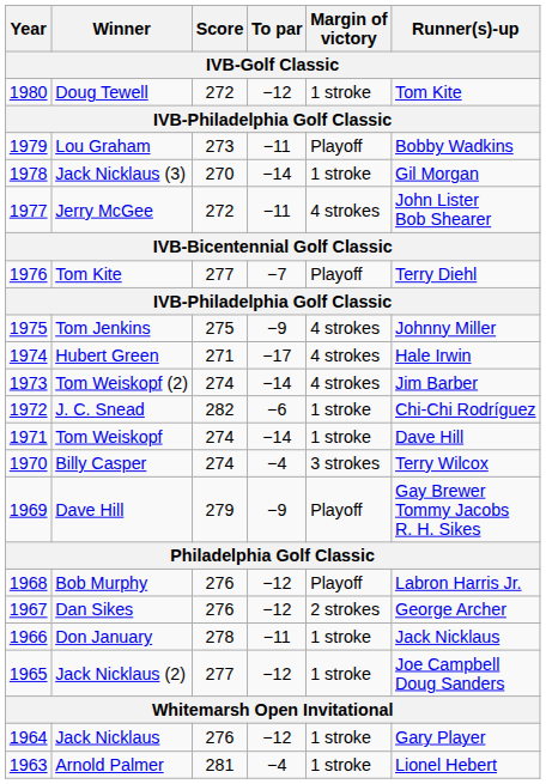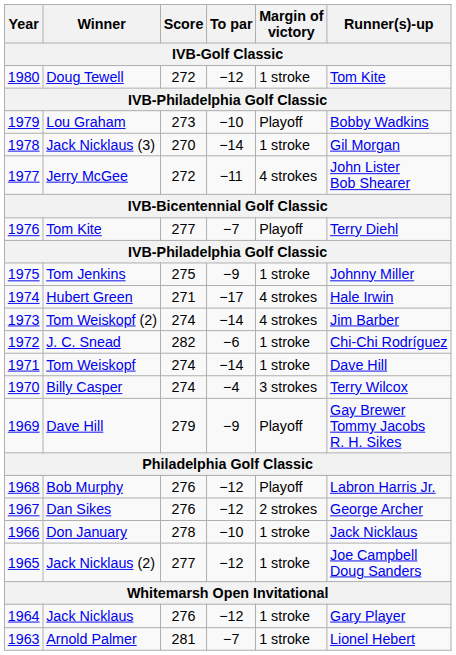 <table class=wikitable style="font-size:95%">
 <tr>
 <th>Year</th>
 <th>Winner</th>
 <th>Score</th>
 <th>To par</th>
 <th>Margin of<br>victory</th>
 <th>Runner(s)-up</th>
 </tr>
 <tr>
 <th colspan=7>IVB-Golf Classic</th>
 </tr>
 <tr>
 <td><a href='#'>1980</a></td>
 <td> <a href='#'>Doug Tewell</a></td>
 <td align=center>272</td>
 <td align=center>−12</td>
 <td>1 stroke</td>
 <td> <a href='#'>Tom Kite</a></td>
 </tr>
 <tr>
 <th colspan=7>IVB-Philadelphia Golf Classic</th>
 </tr>
 <tr>
 <td><a href='#'>1979</a></td>
 <td> <a href='#'>Lou Graham</a></td>
 <td align=center>273</td>
-<td align=center>−11</td>
+<td align=center>−10</td>
 <td>Playoff</td>
 <td> <a href='#'>Bobby Wadkins</a></td>
 </tr>
 <tr>
 <td><a href='#'>1978</a></td>
 <td> <a href='#'>Jack Nicklaus</a> (3)</td>
 <td align=center>270</td>
 <td align=center>−14</td>
 <td>1 stroke</td>
 <td> <a href='#'>Gil Morgan</a></td>
 </tr>
 <tr>
 <td><a href='#'>1977</a></td>
 <td> <a href='#'>Jerry McGee</a></td>
 <td align=center>272</td>
 <td align=center>−11</td>
 <td>4 strokes</td>
 <td> <a href='#'>John Lister</a><br> <a href='#'>Bob Shearer</a></td>
 </tr>
 <tr>
 <th colspan=7>IVB-Bicentennial Golf Classic</th>
 </tr>
 <tr>
 <td><a href='#'>1976</a></td>
 <td> <a href='#'>Tom Kite</a></td>
 <td align=center>277</td>
 <td align=center>−7</td>
 <td>Playoff</td>
 <td> <a href='#'>Terry Diehl</a></td>
 </tr>
 <tr>
 <th colspan=7>IVB-Philadelphia Golf Classic</th>
 </tr>
 <tr>
 <td><a href='#'>1975</a></td>
 <td> <a href='#'>Tom Jenkins</a></td>
 <td align=center>275</td>
 <td align=center>−9</td>
-<td>4 strokes</td>
+<td>1 stroke</td>
 <td> <a href='#'>Johnny Miller</a></td>
 </tr>
 <tr>
 <td><a href='#'>1974</a></td>
 <td> <a href='#'>Hubert Green</a></td>
 <td align=center>271</td>
 <td align=center>−17</td>
 <td>4 strokes</td>
 <td> <a href='#'>Hale Irwin</a></td>
 </tr>
 <tr>
 <td><a href='#'>1973</a></td>
 <td> <a href='#'>Tom Weiskopf</a> (2)</td>
 <td align=center>274</td>
 <td align=center>−14</td>
 <td>4 strokes</td>
 <td> <a href='#'>Jim Barber</a></td>
 </tr>
 <tr>
 <td><a href='#'>1972</a></td>
 <td> <a href='#'>J. C. Snead</a></td>
 <td align=center>282</td>
 <td align=center>−6</td>
 <td>1 stroke</td>
 <td> <a href='#'>Chi-Chi Rodríguez</a></td>
 </tr>
 <tr>
 <td><a href='#'>1971</a></td>
 <td> <a href='#'>Tom Weiskopf</a></td>
 <td align=center>274</td>
 <td align=center>−14</td>
 <td>1 stroke</td>
 <td> <a href='#'>Dave Hill</a></td>
 </tr>
 <tr>
 <td><a href='#'>1970</a></td>
 <td> <a href='#'>Billy Casper</a></td>
 <td align=center>274</td>
 <td align=center>−4</td>
 <td>3 strokes</td>
 <td> <a href='#'>Terry Wilcox</a></td>
 </tr>
 <tr>
 <td><a href='#'>1969</a></td>
 <td> <a href='#'>Dave Hill</a></td>
 <td align=center>279</td>
 <td align=center>−9</td>
 <td>Playoff</td>
 <td> <a href='#'>Gay Brewer</a><br> <a href='#'>Tommy Jacobs</a><br> <a href='#'>R. H. Sikes</a></td>
 </tr>
 <tr>
 <th colspan=7>Philadelphia Golf Classic</th>
 </tr>
 <tr>
 <td><a href='#'>1968</a></td>
 <td> <a href='#'>Bob Murphy</a></td>
 <td align=center>276</td>
 <td align=center>−12</td>
 <td>Playoff</td>
 <td> <a href='#'>Labron Harris Jr.</a></td>
 </tr>
 <tr>
 <td><a href='#'>1967</a></td>
 <td> <a href='#'>Dan Sikes</a></td>
 <td align=center>276</td>
 <td align=center>−12</td>
 <td>2 strokes</td>
 <td> <a href='#'>George Archer</a></td>
 </tr>
 <tr>
 <td><a href='#'>1966</a></td>
 <td> <a href='#'>Don January</a></td>
 <td align=center>278</td>
-<td align=center>−11</td>
+<td align=center>−10</td>
 <td>1 stroke</td>
 <td> <a href='#'>Jack Nicklaus</a></td>
 </tr>
 <tr>
 <td><a href='#'>1965</a></td>
 <td> <a href='#'>Jack Nicklaus</a> (2)</td>
 <td align=center>277</td>
 <td align=center>−12</td>
 <td>1 stroke</td>
 <td> <a href='#'>Joe Campbell</a><br> <a href='#'>Doug Sanders</a></td>
 </tr>
 <tr>
 <th colspan=7>Whitemarsh Open Invitational</th>
 </tr>
 <tr>
 <td><a href='#'>1964</a></td>
 <td> <a href='#'>Jack Nicklaus</a></td>
 <td align=center>276</td>
 <td align=center>−12</td>
 <td>1 stroke</td>
 <td> <a href='#'>Gary Player</a></td>
 </tr>
 <tr>
 <td><a href='#'>1963</a></td>
 <td> <a href='#'>Arnold Palmer</a></td>
 <td align=center>281</td>
-<td align=center>−4</td>
+<td align=center>−7</td>
 <td>1 stroke</td>
 <td> <a href='#'>Lionel Hebert</a></td>
 </tr>
 </table>
